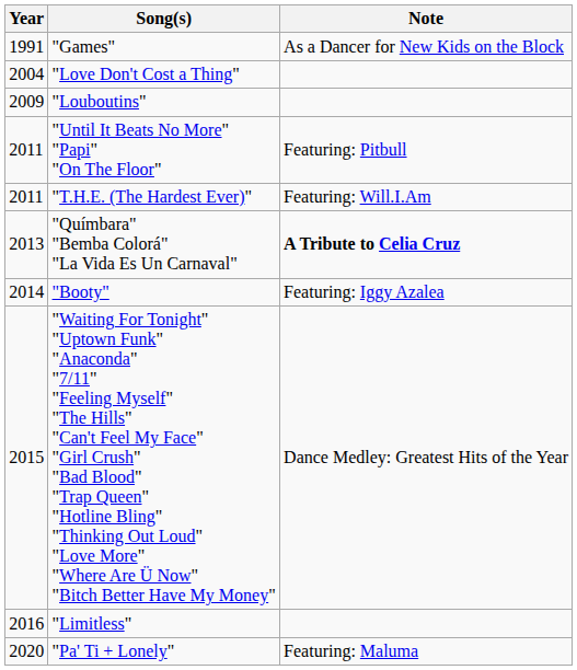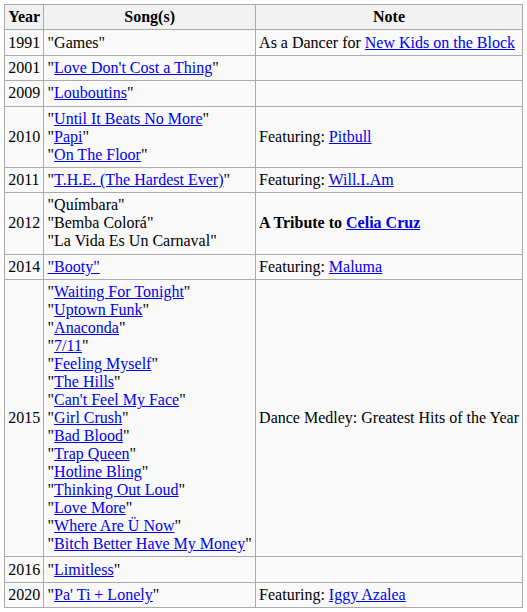 <table class="wikitable">
 <tr>
 <th>Year</th>
 <th>Song(s)</th>
 <th>Note</th>
 </tr>
 <tr>
 <td>1991</td>
 <td>"Games"</td>
 <td>As a Dancer for <a href='#'>New Kids on the Block</a></td>
 </tr>
 <tr>
-<td>2004</td>
+<td>2001</td>
 <td>"<a href='#'>Love Don't Cost a Thing</a>"</td>
 <td></td>
 </tr>
 <tr>
 <td>2009</td>
 <td>"<a href='#'>Louboutins</a>"</td>
 <td></td>
 </tr>
 <tr>
-<td>2011</td>
+<td>2010</td>
 <td>"<a href='#'>Until It Beats No More</a>"<br>"<a href='#'>Papi</a>"<br>"<a href='#'>On The Floor</a>"</td>
 <td>Featuring: <a href='#'>Pitbull</a></td>
 </tr>
 <tr>
 <td>2011</td>
 <td>"<a href='#'>T.H.E. (The Hardest Ever)</a>"</td>
 <td>Featuring: <a href='#'>Will.I.Am</a></td>
 </tr>
 <tr>
-<td>2013</td>
+<td>2012</td>
 <td>"Químbara"<br>"Bemba Colorá"<br>"La Vida Es Un Carnaval"</td>
 <td><strong>A Tribute to <a href='#'>Celia Cruz</a></strong></td>
 </tr>
 <tr>
 <td>2014</td>
 <td><a href='#'>"Booty"</a></td>
-<td>Featuring: <a href='#'>Iggy Azalea</a></td>
+<td>Featuring: <a href='#'>Maluma</a></td>
 </tr>
 <tr>
 <td>2015</td>
 <td>"<a href='#'>Waiting For Tonight</a>"<br>"<a href='#'>Uptown Funk</a>"<br>"<a href='#'>Anaconda</a>"<br>"<a href='#'>7/11</a>"<br>"<a href='#'>Feeling Myself</a>"<br>"<a href='#'>The Hills</a>"<br>"<a href='#'>Can't Feel My Face</a>"<br>"<a href='#'>Girl Crush</a>"<br>"<a href='#'>Bad Blood</a>"<br>"<a href='#'>Trap Queen</a>"<br>"<a href='#'>Hotline Bling</a>"<br>"<a href='#'>Thinking Out Loud</a>"<br>"<a href='#'>Love More</a>"<br>"<a href='#'>Where Are Ü Now</a>"<br>"<a href='#'>Bitch Better Have My Money</a>"</td>
 <td>Dance Medley: Greatest Hits of the Year</td>
 </tr>
 <tr>
 <td>2016</td>
 <td>"<a href='#'>Limitless</a>"</td>
 <td></td>
 </tr>
 <tr>
 <td>2020</td>
 <td>"<a href='#'>Pa' Ti + Lonely</a>"</td>
-<td>Featuring: <a href='#'>Maluma</a></td>
+<td>Featuring: <a href='#'>Iggy Azalea</a></td>
 </tr>
 </table>
